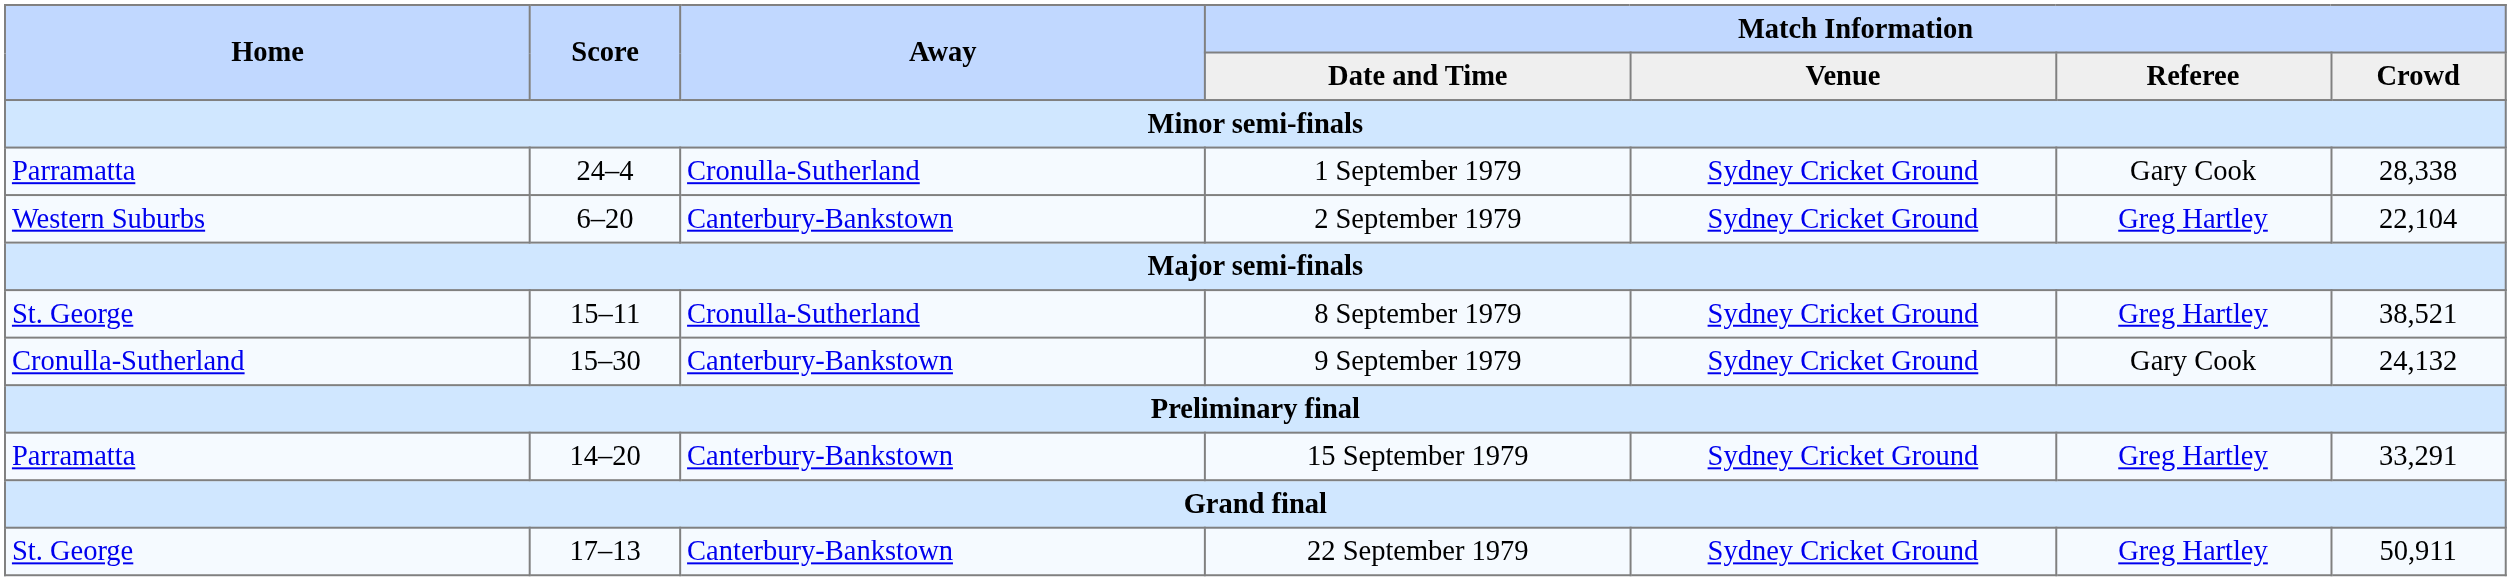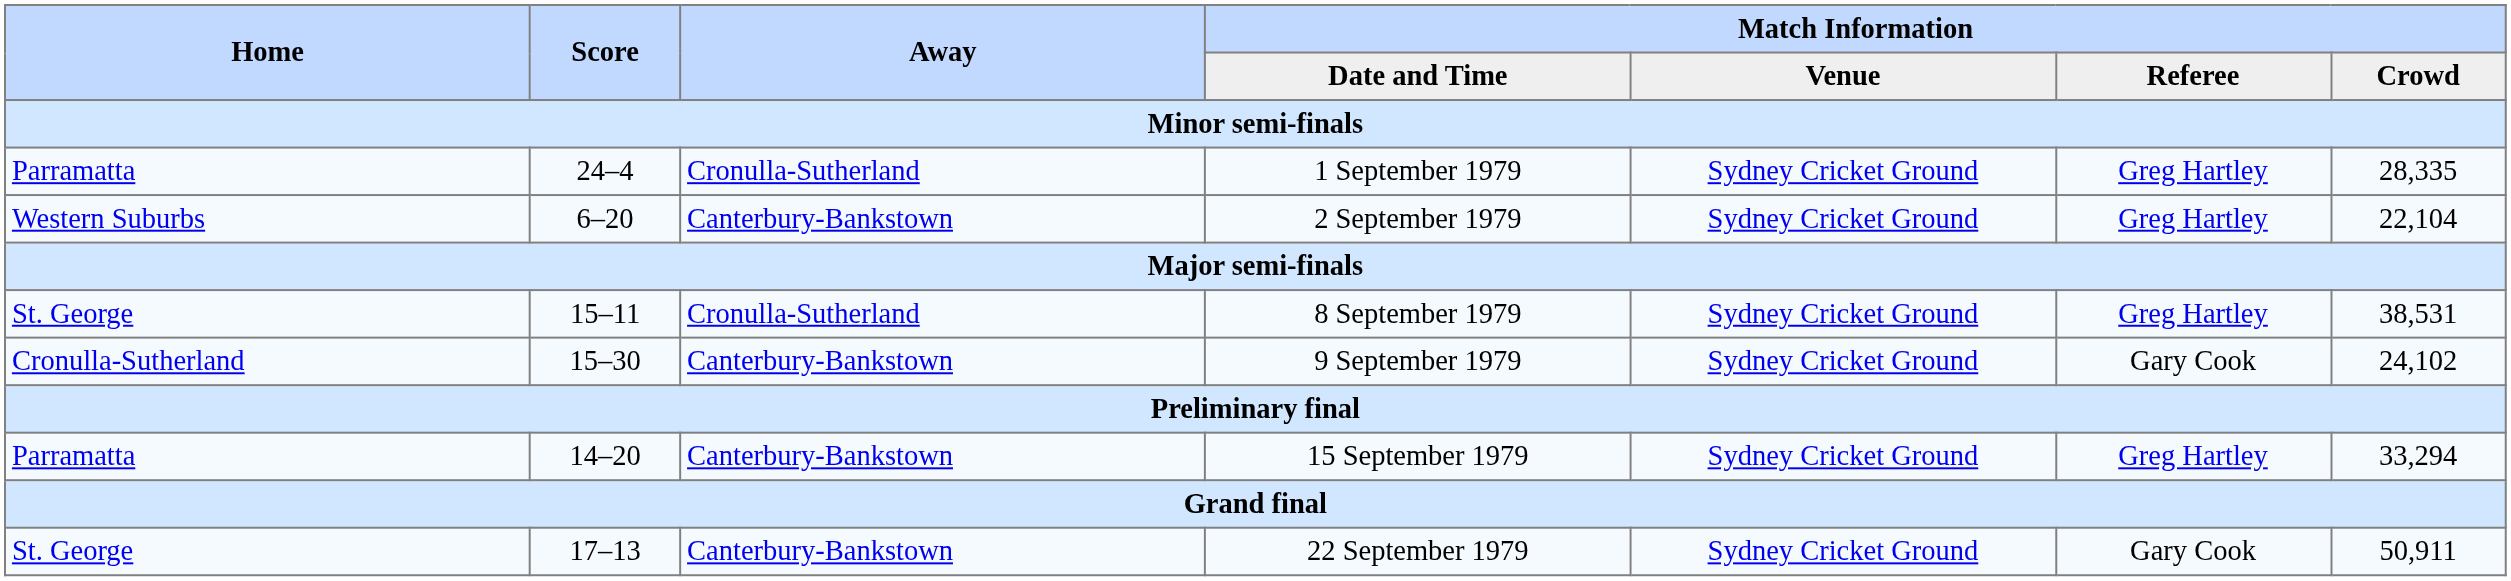 <table border=1 style="border-collapse:collapse; font-size:90%; text-align:center;" cellpadding=3 cellspacing=0 width=100%>
 <tr bgcolor=#C1D8FF>
 <th rowspan=2 width=21%>Home</th>
 <th rowspan=2 width=6%>Score</th>
 <th rowspan=2 width=21%>Away</th>
 <th colspan=6>Match Information</th>
 </tr>
 <tr bgcolor=#EFEFEF>
 <th width=17%>Date and Time</th>
 <th width=17%>Venue</th>
 <th width=11%>Referee</th>
 <th width=7%>Crowd</th>
 </tr>
 <tr bgcolor="#D0E7FF">
 <td colspan=7><strong>Minor semi-finals</strong></td>
 </tr>
 <tr bgcolor=#F5FAFF>
 <td align=left> <a href='#'>Parramatta</a></td>
 <td>24–4</td>
 <td align=left> <a href='#'>Cronulla-Sutherland</a></td>
 <td>1 September 1979</td>
 <td><a href='#'>Sydney Cricket Ground</a></td>
-<td>Gary Cook</td>
-<td>28,338</td>
+<td><a href='#'>Greg Hartley</a></td>
+<td>28,335</td>
 </tr>
 <tr bgcolor=#F5FAFF>
 <td align=left> <a href='#'>Western Suburbs</a></td>
 <td>6–20</td>
 <td align=left> <a href='#'>Canterbury-Bankstown</a></td>
 <td>2 September 1979</td>
 <td><a href='#'>Sydney Cricket Ground</a></td>
 <td><a href='#'>Greg Hartley</a></td>
 <td>22,104</td>
 </tr>
 <tr bgcolor="#D0E7FF">
 <td colspan=7><strong>Major semi-finals</strong></td>
 </tr>
 <tr bgcolor=#F5FAFF>
 <td align=left> <a href='#'>St. George</a></td>
 <td>15–11</td>
 <td align=left> <a href='#'>Cronulla-Sutherland</a></td>
 <td>8 September 1979</td>
 <td><a href='#'>Sydney Cricket Ground</a></td>
 <td><a href='#'>Greg Hartley</a></td>
-<td>38,521</td>
+<td>38,531</td>
 </tr>
 <tr bgcolor=#F5FAFF>
 <td align=left> <a href='#'>Cronulla-Sutherland</a></td>
 <td>15–30</td>
 <td align=left> <a href='#'>Canterbury-Bankstown</a></td>
 <td>9 September 1979</td>
 <td><a href='#'>Sydney Cricket Ground</a></td>
 <td>Gary Cook</td>
-<td>24,132</td>
+<td>24,102</td>
 </tr>
 <tr bgcolor="#D0E7FF">
 <td colspan=7><strong>Preliminary final</strong></td>
 </tr>
 <tr bgcolor=#F5FAFF>
 <td align=left> <a href='#'>Parramatta</a></td>
 <td>14–20</td>
 <td align=left> <a href='#'>Canterbury-Bankstown</a></td>
 <td>15 September 1979</td>
 <td><a href='#'>Sydney Cricket Ground</a></td>
 <td><a href='#'>Greg Hartley</a></td>
-<td>33,291</td>
+<td>33,294</td>
 </tr>
 <tr bgcolor="#D0E7FF">
 <td colspan=7><strong>Grand final</strong></td>
 </tr>
 <tr bgcolor=#F5FAFF>
 <td align=left> <a href='#'>St. George</a></td>
 <td>17–13</td>
 <td align=left> <a href='#'>Canterbury-Bankstown</a></td>
 <td>22 September 1979</td>
 <td><a href='#'>Sydney Cricket Ground</a></td>
-<td><a href='#'>Greg Hartley</a></td>
+<td>Gary Cook</td>
 <td>50,911</td>
 </tr>
 </table>
